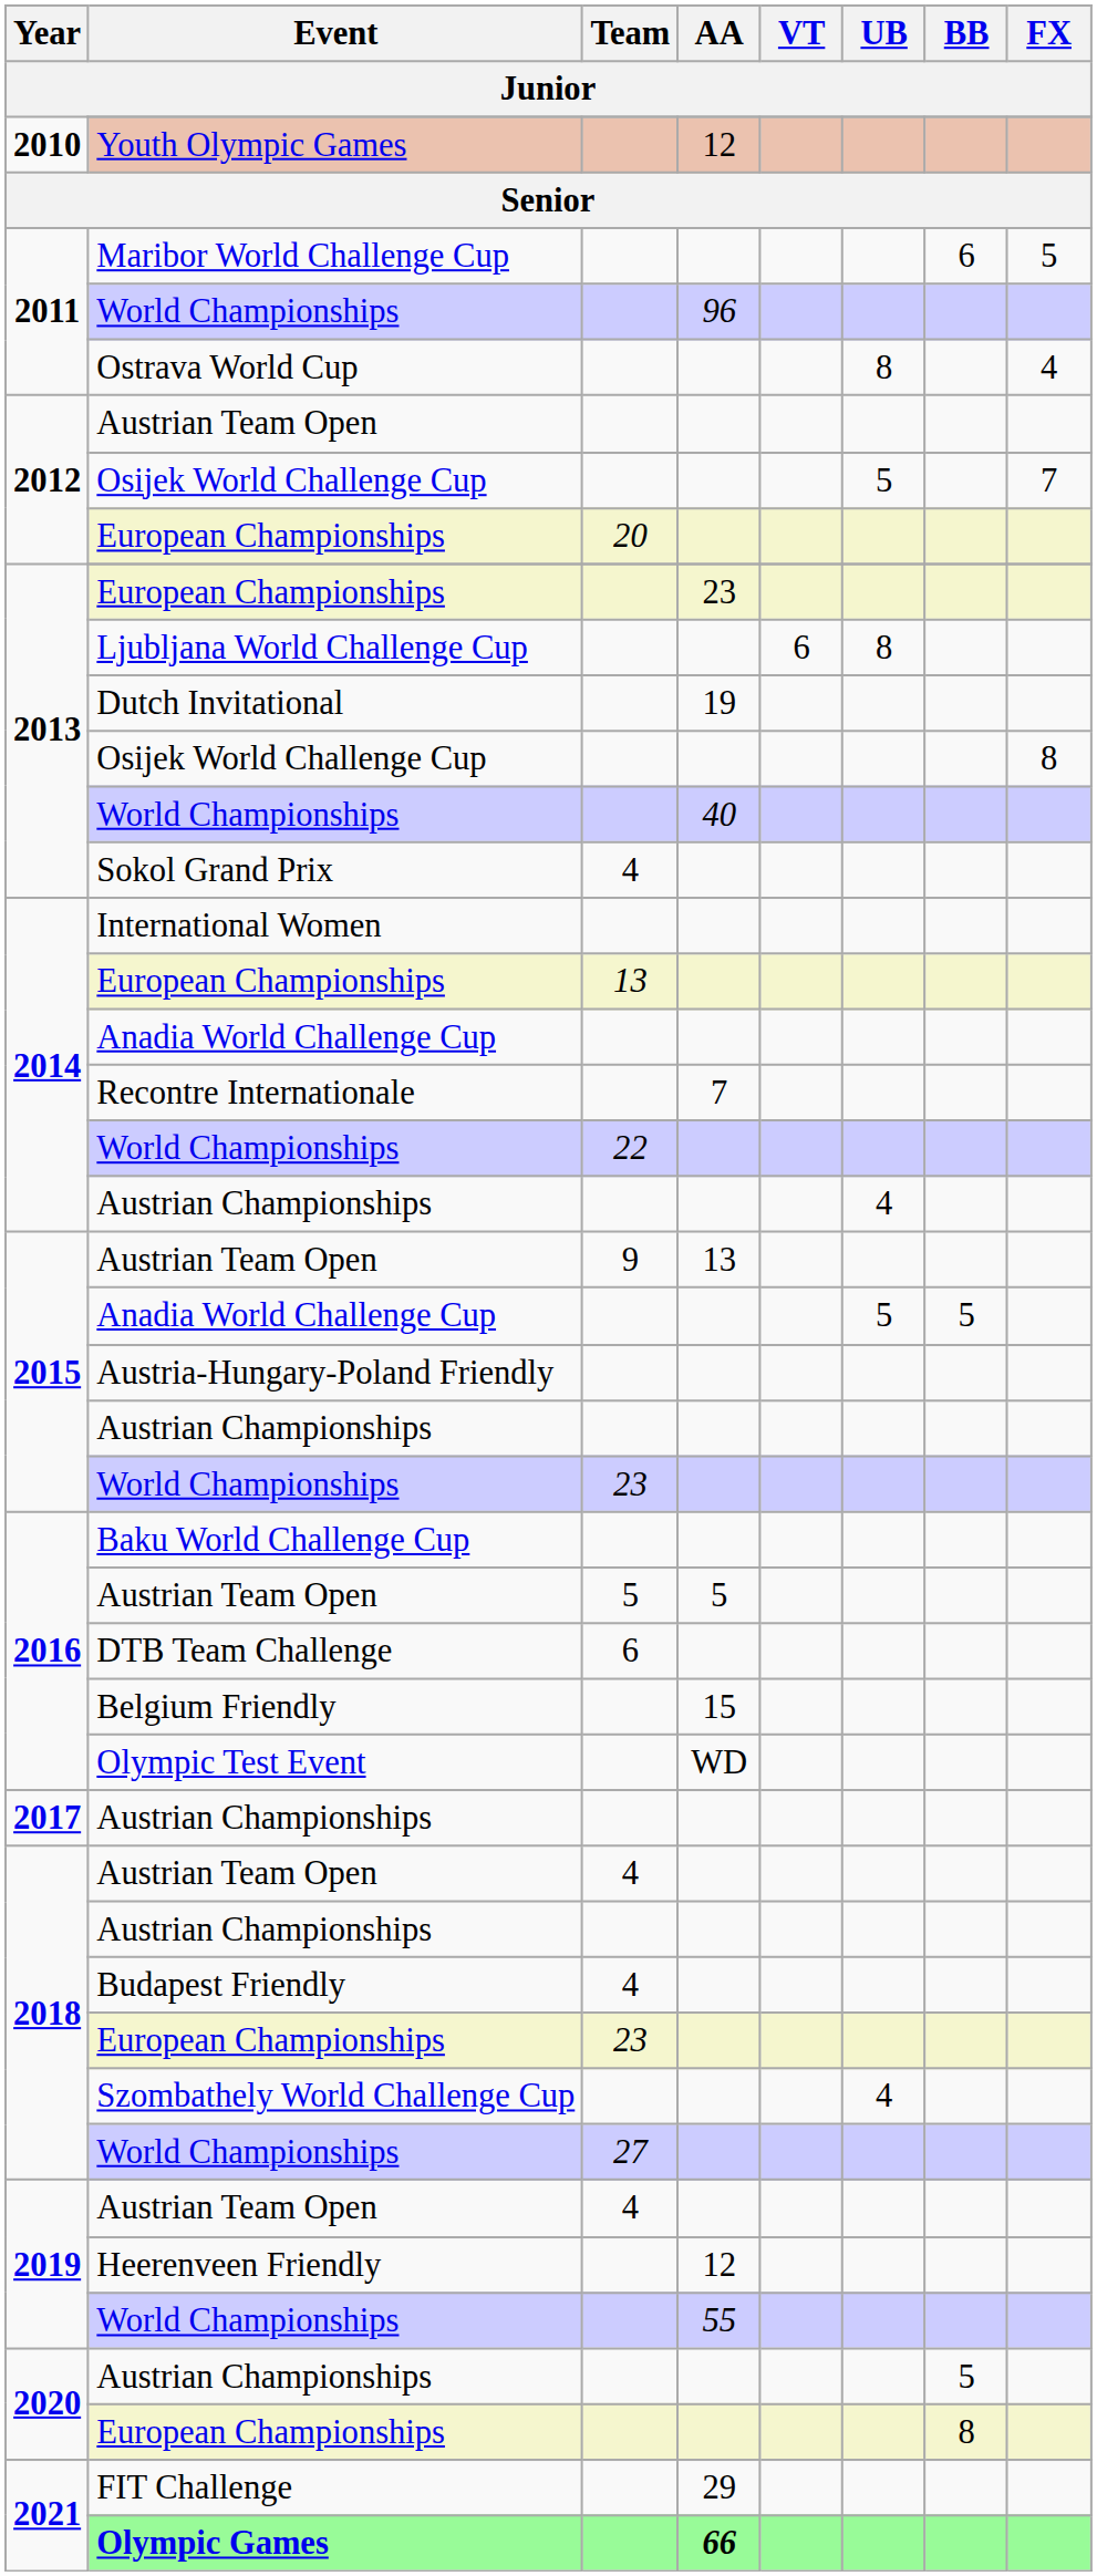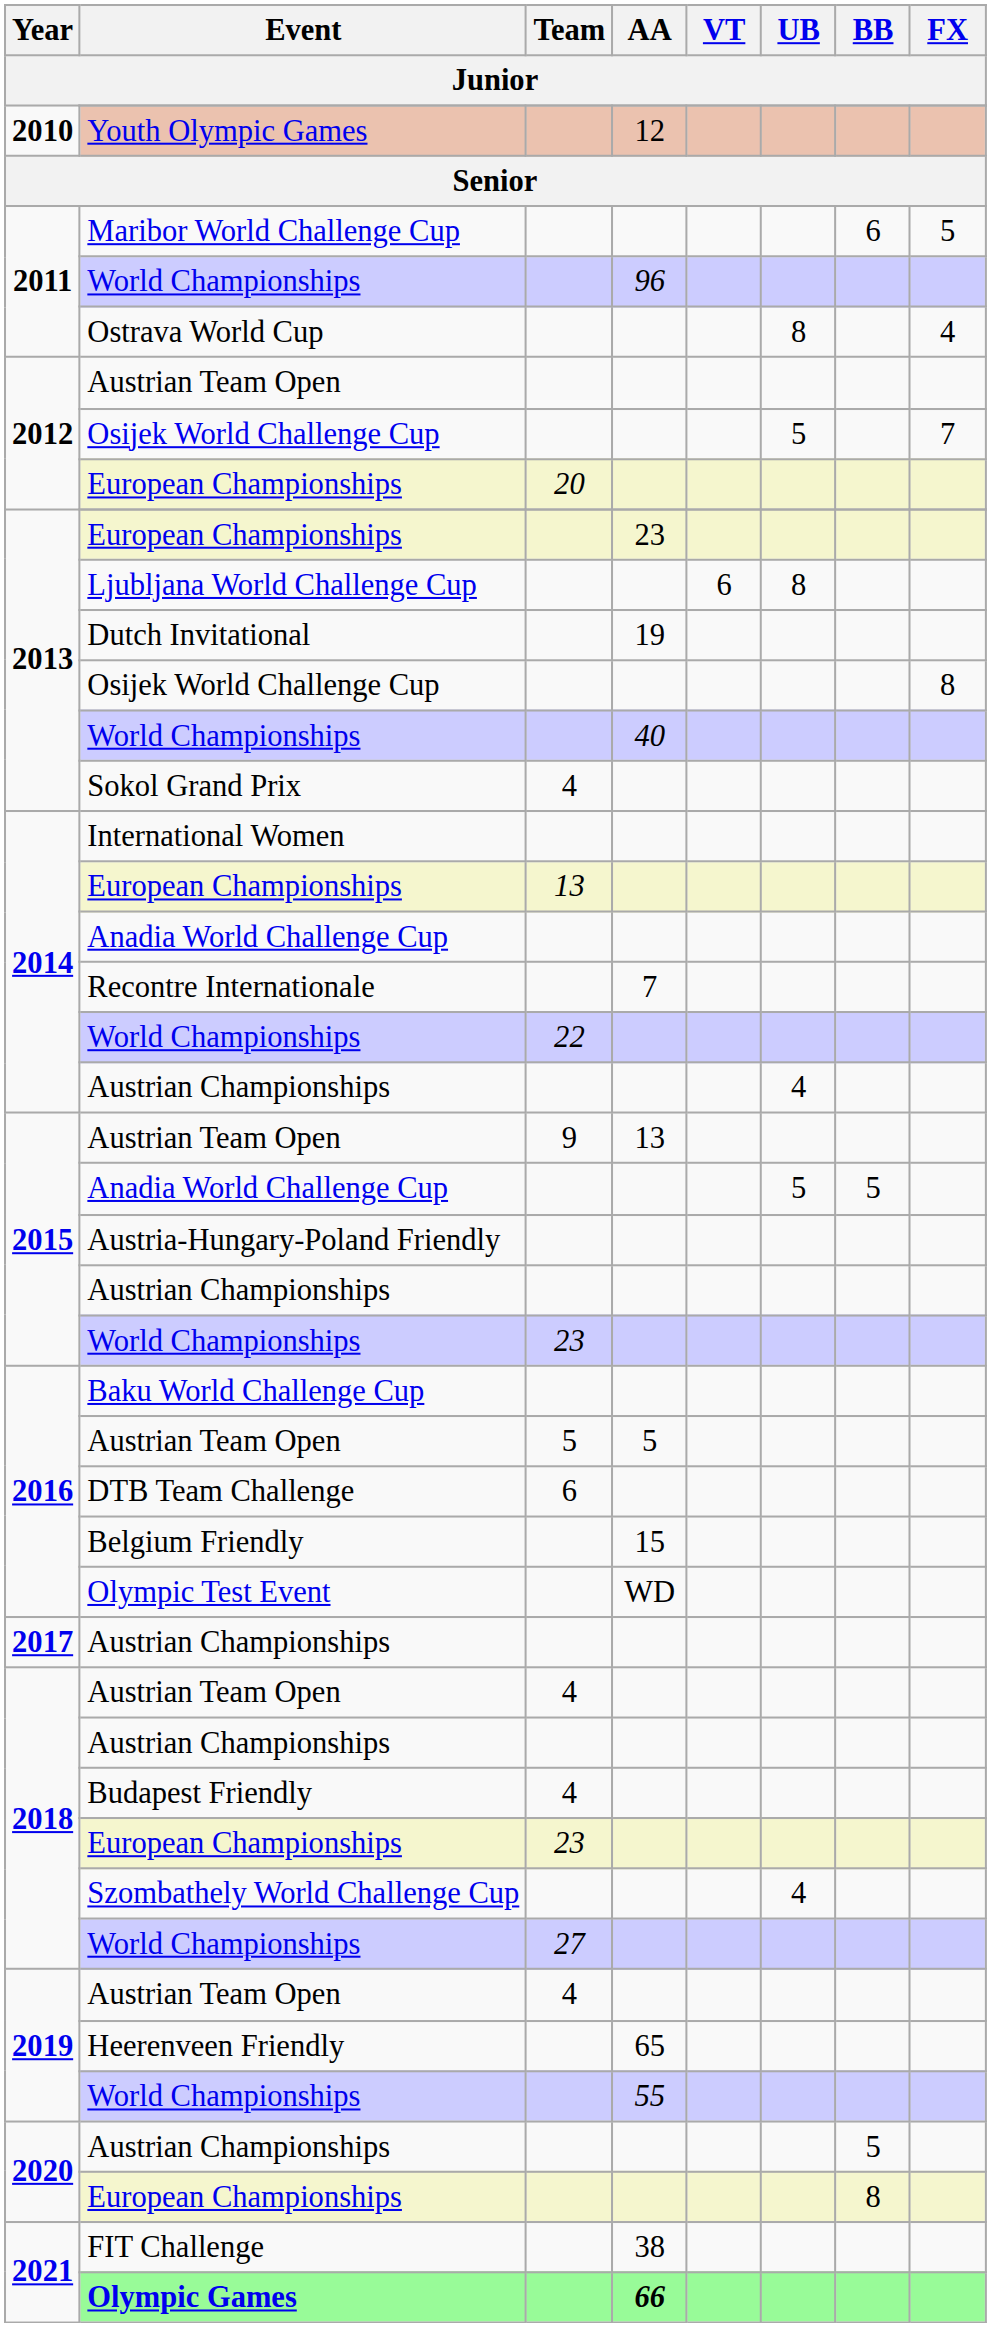 <table class="wikitable" style="text-align:center; font-size:95%;">
 <tr>
 <th align="center">Year</th>
 <th align="center">Event</th>
 <th style="width:30px;">Team</th>
 <th style="width:30px;">AA</th>
 <th style="width:30px;"><a href='#'>VT</a></th>
 <th style="width:30px;"><a href='#'>UB</a></th>
 <th style="width:30px;"><a href='#'>BB</a></th>
 <th style="width:30px;"><a href='#'>FX</a></th>
 </tr>
 <tr>
 <th colspan="8"><strong>Junior</strong></th>
 </tr>
 <tr>
 <td rowspan="2"><strong>2010</strong></td>
 </tr>
 <tr bgcolor=#EBC2AF>
 <td align=left><a href='#'>Youth Olympic Games</a></td>
 <td></td>
 <td>12</td>
 <td></td>
 <td></td>
 <td></td>
 <td></td>
 </tr>
 <tr>
 <th colspan="8"><strong>Senior</strong></th>
 </tr>
 <tr>
 <td rowspan="3"><strong>2011</strong></td>
 <td align=left><a href='#'>Maribor World Challenge Cup</a></td>
 <td></td>
 <td></td>
 <td></td>
 <td></td>
 <td>6</td>
 <td>5</td>
 </tr>
 <tr bgcolor=#CCCCFF>
 <td align=left><a href='#'>World Championships</a></td>
 <td></td>
 <td><em>96</em></td>
 <td></td>
 <td></td>
 <td></td>
 <td></td>
 </tr>
 <tr>
 <td align=left>Ostrava World Cup</td>
 <td></td>
 <td></td>
 <td></td>
 <td>8</td>
 <td></td>
 <td>4</td>
 </tr>
 <tr>
 <td rowspan="3"><strong>2012</strong></td>
 <td align=left>Austrian Team Open</td>
 <td></td>
 <td></td>
 <td></td>
 <td></td>
 <td></td>
 <td></td>
 </tr>
 <tr>
 <td align=left><a href='#'>Osijek World Challenge Cup</a></td>
 <td></td>
 <td></td>
 <td></td>
 <td>5</td>
 <td></td>
 <td>7</td>
 </tr>
 <tr bgcolor=#F5F6CE>
 <td align=left><a href='#'>European Championships</a></td>
 <td><em>20</em></td>
 <td></td>
 <td></td>
 <td></td>
 <td></td>
 <td></td>
 </tr>
 <tr>
 <td rowspan="7"><strong>2013</strong></td>
 </tr>
 <tr bgcolor=#F5F6CE>
 <td align=left><a href='#'>European Championships</a></td>
 <td></td>
 <td>23</td>
 <td></td>
 <td></td>
 <td></td>
 <td></td>
 </tr>
 <tr>
 <td align=left><a href='#'>Ljubljana World Challenge Cup</a></td>
 <td></td>
 <td></td>
 <td>6</td>
 <td>8</td>
 <td></td>
 <td></td>
 </tr>
 <tr>
 <td align=left>Dutch Invitational</td>
 <td></td>
 <td>19</td>
 <td></td>
 <td></td>
 <td></td>
 <td></td>
 </tr>
 <tr>
 <td align=left>Osijek World Challenge Cup</td>
 <td></td>
 <td></td>
 <td></td>
 <td></td>
 <td></td>
 <td>8</td>
 </tr>
 <tr bgcolor=#CCCCFF>
 <td align=left><a href='#'>World Championships</a></td>
 <td></td>
 <td><em>40</em></td>
 <td></td>
 <td></td>
 <td></td>
 <td></td>
 </tr>
 <tr>
 <td align=left>Sokol Grand Prix</td>
 <td>4</td>
 <td></td>
 <td></td>
 <td></td>
 <td></td>
 <td></td>
 </tr>
 <tr>
 <td rowspan="6"><strong><a href='#'>2014</a></strong></td>
 <td align=left>International Women</td>
 <td></td>
 <td></td>
 <td></td>
 <td></td>
 <td></td>
 <td></td>
 </tr>
 <tr bgcolor=#F5F6CE>
 <td align=left><a href='#'>European Championships</a></td>
 <td><em>13</em></td>
 <td></td>
 <td></td>
 <td></td>
 <td></td>
 <td></td>
 </tr>
 <tr>
 <td align=left><a href='#'>Anadia World Challenge Cup</a></td>
 <td></td>
 <td></td>
 <td></td>
 <td></td>
 <td></td>
 <td></td>
 </tr>
 <tr>
 <td align=left>Recontre Internationale</td>
 <td></td>
 <td>7</td>
 <td></td>
 <td></td>
 <td></td>
 <td></td>
 </tr>
 <tr bgcolor=#CCCCFF>
 <td align=left><a href='#'>World Championships</a></td>
 <td><em>22</em></td>
 <td></td>
 <td></td>
 <td></td>
 <td></td>
 <td></td>
 </tr>
 <tr>
 <td align=left>Austrian Championships</td>
 <td></td>
 <td></td>
 <td></td>
 <td>4</td>
 <td></td>
 <td></td>
 </tr>
 <tr>
 <td rowspan="5"><strong><a href='#'>2015</a></strong></td>
 <td align=left>Austrian Team Open</td>
 <td>9</td>
 <td>13</td>
 <td></td>
 <td></td>
 <td></td>
 <td></td>
 </tr>
 <tr>
 <td align=left><a href='#'>Anadia World Challenge Cup</a></td>
 <td></td>
 <td></td>
 <td></td>
 <td>5</td>
 <td>5</td>
 <td></td>
 </tr>
 <tr>
 <td align=left>Austria-Hungary-Poland Friendly</td>
 <td></td>
 <td></td>
 <td></td>
 <td></td>
 <td></td>
 <td></td>
 </tr>
 <tr>
 <td align=left>Austrian Championships</td>
 <td></td>
 <td></td>
 <td></td>
 <td></td>
 <td></td>
 <td></td>
 </tr>
 <tr bgcolor=#CCCCFF>
 <td align=left><a href='#'>World Championships</a></td>
 <td><em>23</em></td>
 <td></td>
 <td></td>
 <td></td>
 <td></td>
 <td></td>
 </tr>
 <tr>
 <td rowspan="5"><strong><a href='#'>2016</a></strong></td>
 <td align=left><a href='#'>Baku World Challenge Cup</a></td>
 <td></td>
 <td></td>
 <td></td>
 <td></td>
 <td></td>
 <td></td>
 </tr>
 <tr>
 <td align=left>Austrian Team Open</td>
 <td>5</td>
 <td>5</td>
 <td></td>
 <td></td>
 <td></td>
 <td></td>
 </tr>
 <tr>
 <td align=left>DTB Team Challenge</td>
 <td>6</td>
 <td></td>
 <td></td>
 <td></td>
 <td></td>
 <td></td>
 </tr>
 <tr>
 <td align=left>Belgium Friendly</td>
 <td></td>
 <td>15</td>
 <td></td>
 <td></td>
 <td></td>
 <td></td>
 </tr>
 <tr>
 <td align=left><a href='#'>Olympic Test Event</a></td>
 <td></td>
 <td>WD</td>
 <td></td>
 <td></td>
 <td></td>
 <td></td>
 </tr>
 <tr>
 <td rowspan="1"><strong><a href='#'>2017</a></strong></td>
 <td align=left>Austrian Championships</td>
 <td></td>
 <td></td>
 <td></td>
 <td></td>
 <td></td>
 <td></td>
 </tr>
 <tr>
 <td rowspan="6"><strong><a href='#'>2018</a></strong></td>
 <td align=left>Austrian Team Open</td>
 <td>4</td>
 <td></td>
 <td></td>
 <td></td>
 <td></td>
 <td></td>
 </tr>
 <tr>
 <td align=left>Austrian Championships</td>
 <td></td>
 <td></td>
 <td></td>
 <td></td>
 <td></td>
 <td></td>
 </tr>
 <tr>
 <td align=left>Budapest Friendly</td>
 <td>4</td>
 <td></td>
 <td></td>
 <td></td>
 <td></td>
 <td></td>
 </tr>
 <tr bgcolor=#F5F6CE>
 <td align=left><a href='#'>European Championships</a></td>
 <td><em>23</em></td>
 <td></td>
 <td></td>
 <td></td>
 <td></td>
 <td></td>
 </tr>
 <tr>
 <td align=left><a href='#'>Szombathely World Challenge Cup</a></td>
 <td></td>
 <td></td>
 <td></td>
 <td>4</td>
 <td></td>
 <td></td>
 </tr>
 <tr bgcolor=#CCCCFF>
 <td align=left><a href='#'>World Championships</a></td>
 <td><em>27</em></td>
 <td></td>
 <td></td>
 <td></td>
 <td></td>
 <td></td>
 </tr>
 <tr>
 <td rowspan="3"><strong><a href='#'>2019</a></strong></td>
 <td align=left>Austrian Team Open</td>
 <td>4</td>
 <td></td>
 <td></td>
 <td></td>
 <td></td>
 <td></td>
 </tr>
 <tr>
 <td align=left>Heerenveen Friendly</td>
 <td></td>
-<td>12</td>
+<td>65</td>
 <td></td>
 <td></td>
 <td></td>
 <td></td>
 </tr>
 <tr bgcolor=#CCCCFF>
 <td align=left><a href='#'>World Championships</a></td>
 <td></td>
 <td><em>55</em></td>
 <td></td>
 <td></td>
 <td></td>
 <td></td>
 </tr>
 <tr>
 <td rowspan="2"><strong><a href='#'>2020</a></strong></td>
 <td align=left>Austrian Championships</td>
 <td></td>
 <td></td>
 <td></td>
 <td></td>
 <td>5</td>
 <td></td>
 </tr>
 <tr bgcolor=#F5F6CE>
 <td align=left><a href='#'>European Championships</a></td>
 <td></td>
 <td></td>
 <td></td>
 <td></td>
 <td>8</td>
 <td></td>
 </tr>
 <tr>
 <td rowspan="2"><strong><a href='#'>2021</a></strong></td>
 <td align=left>FIT Challenge</td>
 <td></td>
-<td>29</td>
+<td>38</td>
 <td></td>
 <td></td>
 <td></td>
 <td></td>
 </tr>
 <tr style="background:#98fb98;">
 <td align=left><strong><a href='#'>Olympic Games</a></strong></td>
 <td></td>
 <td><strong><em>66</em></strong></td>
 <td></td>
 <td></td>
 <td></td>
 <td></td>
 </tr>
 </table>
